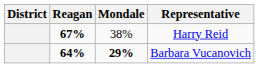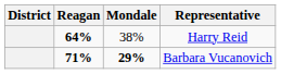 <table class=wikitable>
 <tr>
 <th>District</th>
 <th>Reagan</th>
 <th>Mondale</th>
 <th>Representative</th>
 </tr>
 <tr align=center>
 <th></th>
-<td><strong>67%</strong></td>
+<td><strong>64%</strong></td>
 <td>38%</td>
 <td><a href='#'>Harry Reid</a></td>
 </tr>
 <tr align=center>
 <th></th>
-<td><strong>64%</strong></td>
+<td><strong>71%</strong></td>
 <td><strong>29%</strong></td>
 <td><a href='#'>Barbara Vucanovich</a></td>
 </tr>
 </table>
